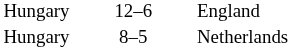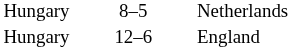 <table style="text-align:center">
 <tr>
 <th width=200></th>
 <th width=100></th>
 <th width=200></th>
 </tr>
 <tr>
 <td align=right>Hungary </td>
+<td>8–5</td>
+<td align=left> Netherlands</td>
+</tr>
+<tr>
+<td align=right>Hungary </td>
 <td>12–6</td>
 <td align=left> England</td>
 </tr>
-<tr>
-<td align=right>Hungary </td>
-<td>8–5</td>
-<td align=left> Netherlands</td>
-</tr>
 </table>
